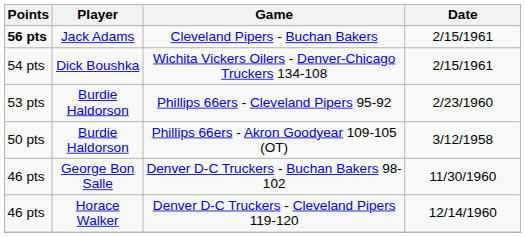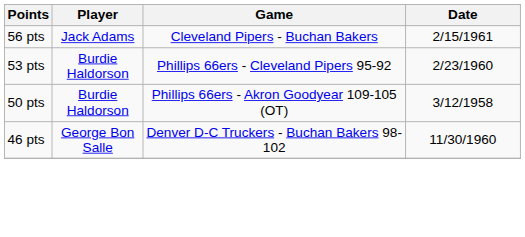 <table class="wikitable">
 <tr>
 <th width=5%>Points</th>
 <th width=18%>Player</th>
 <th width=54%>Game</th>
 <th width=23%>Date</th>
 </tr>
 <tr>
-<td><strong>56 pts</strong></td>
+<td>56 pts</td>
 <td align=center><a href='#'>Jack Adams</a></td>
 <td align=center><a href='#'>Cleveland Pipers</a> - <a href='#'>Buchan Bakers</a></td>
-<td align=center>2/15/1961</td>
-</tr>
-<tr>
-<td>54 pts</td>
-<td align=center><a href='#'>Dick Boushka</a></td>
-<td align=center><a href='#'>Wichita Vickers Oilers</a> - <a href='#'>Denver-Chicago Truckers</a> 134-108</td>
 <td align=center>2/15/1961</td>
 </tr>
 <tr>
 <td>53 pts</td>
 <td align=center><a href='#'>Burdie Haldorson</a></td>
 <td align=center><a href='#'>Phillips 66ers</a> - <a href='#'>Cleveland Pipers</a> 95-92</td>
 <td align=center>2/23/1960</td>
 </tr>
 <tr>
 <td>50 pts</td>
 <td align=center><a href='#'>Burdie Haldorson</a></td>
 <td align=center><a href='#'>Phillips 66ers</a> - <a href='#'>Akron Goodyear</a> 109-105 (OT)</td>
 <td align=center>3/12/1958</td>
 </tr>
 <tr>
 <td>46 pts</td>
 <td align=center><a href='#'>George Bon Salle</a></td>
 <td align=center><a href='#'>Denver D-C Truckers</a> - <a href='#'>Buchan Bakers</a> 98-102</td>
 <td align=center>11/30/1960</td>
 </tr>
 <tr>
-<td>46 pts</td>
-<td align=center><a href='#'>Horace Walker</a></td>
-<td align=center><a href='#'>Denver D-C Truckers</a> - <a href='#'>Cleveland Pipers</a> 119-120</td>
-<td align=center>12/14/1960</td>
-</tr>
-<tr>
 </tr>
 </table>
